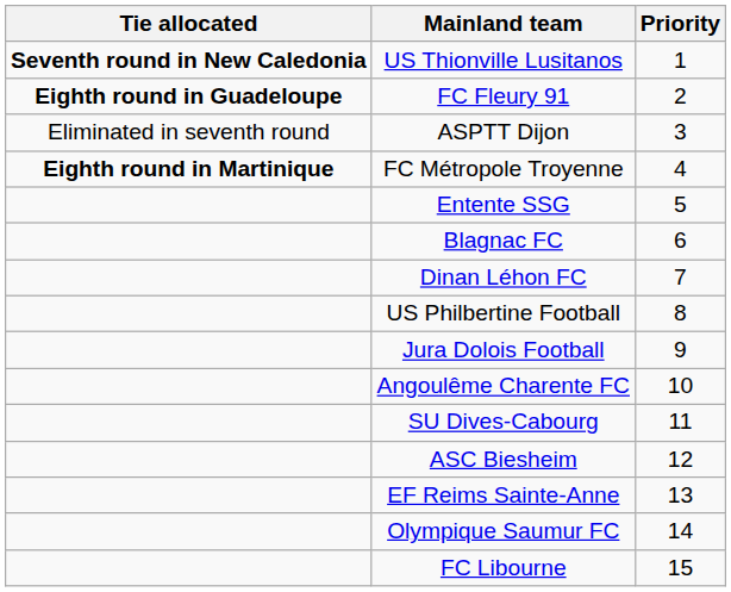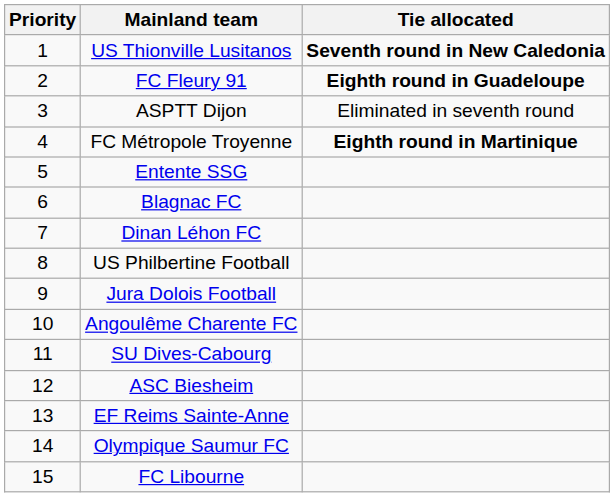 <table class="wikitable" style="text-align: center">
 <tr>
+<th>Priority</th>
+<th>Mainland team</th>
 <th>Tie allocated</th>
-<th>Mainland team</th>
-<th>Priority</th>
 </tr>
 <tr>
+<td>1</td>
+<td><a href='#'>US Thionville Lusitanos</a></td>
 <td><strong>Seventh round in New Caledonia</strong></td>
-<td><a href='#'>US Thionville Lusitanos</a></td>
-<td>1</td>
 </tr>
 <tr>
+<td>2</td>
+<td><a href='#'>FC Fleury 91</a></td>
 <td><strong>Eighth round in Guadeloupe</strong></td>
-<td><a href='#'>FC Fleury 91</a></td>
-<td>2</td>
 </tr>
 <tr>
+<td>3</td>
+<td>ASPTT Dijon</td>
 <td>Eliminated in seventh round</td>
-<td>ASPTT Dijon</td>
-<td>3</td>
 </tr>
 <tr>
+<td>4</td>
+<td>FC Métropole Troyenne</td>
 <td><strong>Eighth round in Martinique</strong></td>
-<td>FC Métropole Troyenne</td>
-<td>4</td>
 </tr>
 <tr>
+<td>5</td>
+<td><a href='#'>Entente SSG</a></td>
 <td></td>
-<td><a href='#'>Entente SSG</a></td>
-<td>5</td>
 </tr>
 <tr>
+<td>6</td>
+<td><a href='#'>Blagnac FC</a></td>
 <td></td>
-<td><a href='#'>Blagnac FC</a></td>
-<td>6</td>
 </tr>
 <tr>
+<td>7</td>
+<td><a href='#'>Dinan Léhon FC</a></td>
 <td></td>
-<td><a href='#'>Dinan Léhon FC</a></td>
-<td>7</td>
 </tr>
 <tr>
+<td>8</td>
+<td>US Philbertine Football</td>
 <td></td>
-<td>US Philbertine Football</td>
-<td>8</td>
 </tr>
 <tr>
+<td>9</td>
+<td><a href='#'>Jura Dolois Football</a></td>
 <td></td>
-<td><a href='#'>Jura Dolois Football</a></td>
-<td>9</td>
 </tr>
 <tr>
+<td>10</td>
+<td><a href='#'>Angoulême Charente FC</a></td>
 <td></td>
-<td><a href='#'>Angoulême Charente FC</a></td>
-<td>10</td>
 </tr>
 <tr>
+<td>11</td>
+<td><a href='#'>SU Dives-Cabourg</a></td>
 <td></td>
-<td><a href='#'>SU Dives-Cabourg</a></td>
-<td>11</td>
 </tr>
 <tr>
+<td>12</td>
+<td><a href='#'>ASC Biesheim</a></td>
 <td></td>
-<td><a href='#'>ASC Biesheim</a></td>
-<td>12</td>
 </tr>
 <tr>
+<td>13</td>
+<td><a href='#'>EF Reims Sainte-Anne</a></td>
 <td></td>
-<td><a href='#'>EF Reims Sainte-Anne</a></td>
-<td>13</td>
 </tr>
 <tr>
+<td>14</td>
+<td><a href='#'>Olympique Saumur FC</a></td>
 <td></td>
-<td><a href='#'>Olympique Saumur FC</a></td>
-<td>14</td>
 </tr>
 <tr>
+<td>15</td>
+<td><a href='#'>FC Libourne</a></td>
 <td></td>
-<td><a href='#'>FC Libourne</a></td>
-<td>15</td>
 </tr>
 </table>
